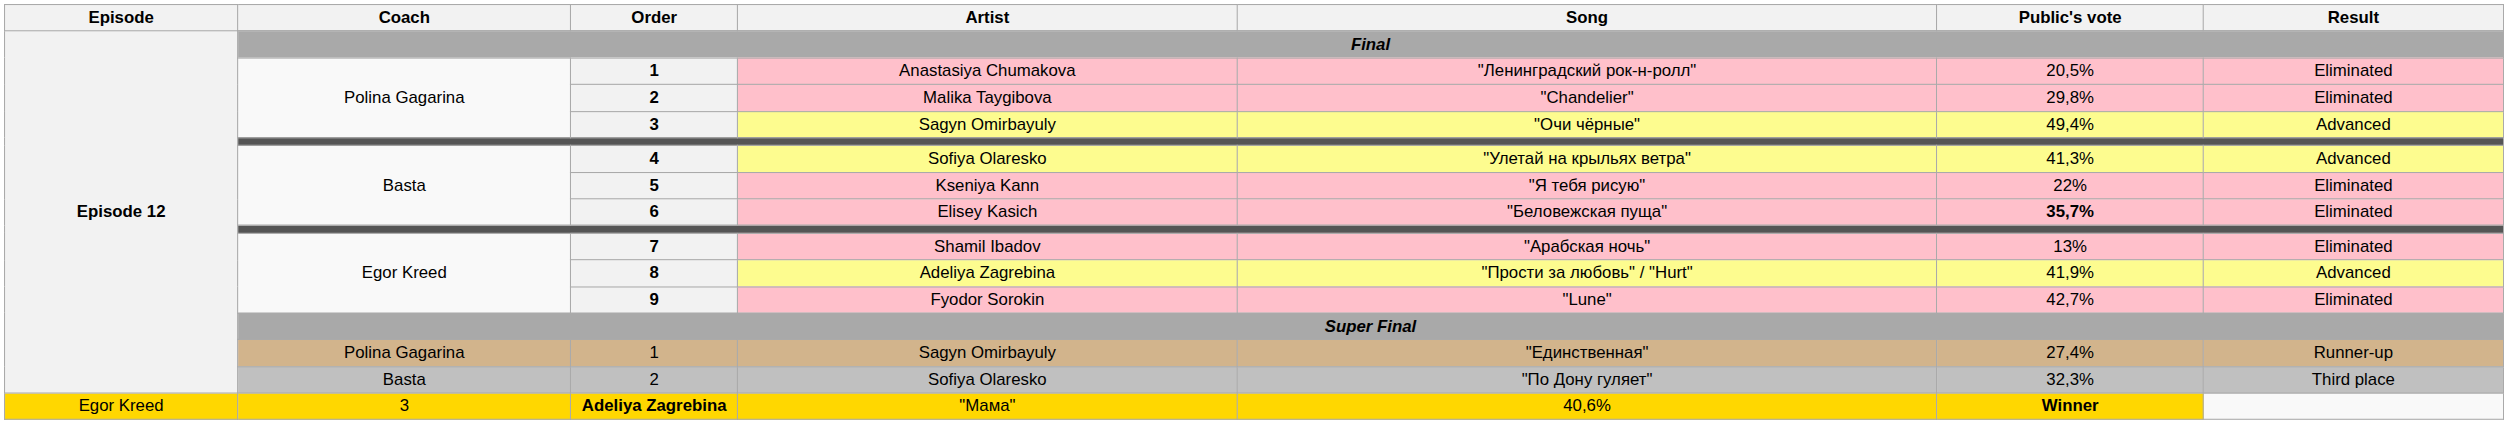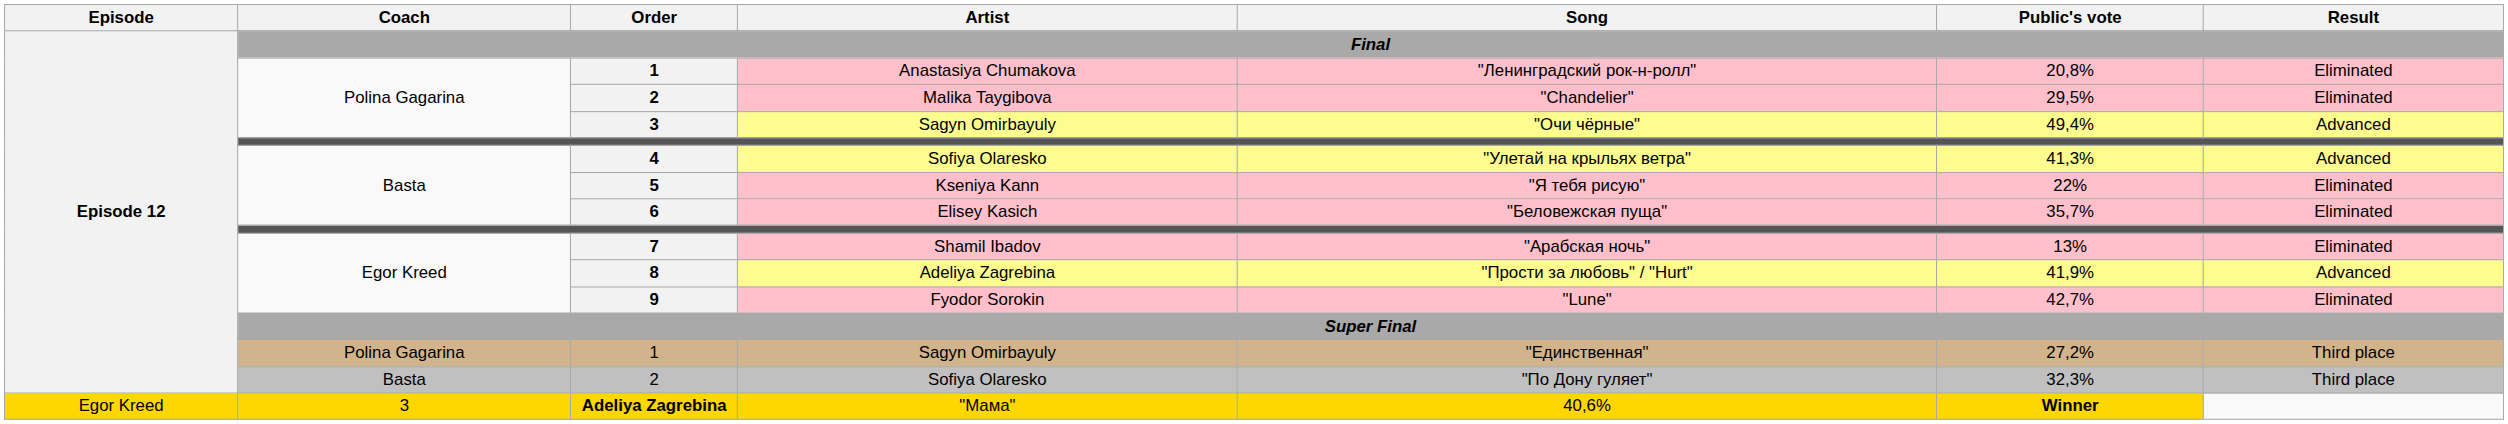 <table class="wikitable" style="text-align:center; width:120%;">
 <tr>
 <th style="width:07%;">Episode</th>
 <th style="width:10%;">Coach</th>
 <th style="width:05%;">Order</th>
 <th style="width:15%;">Artist</th>
 <th style="width:21%;">Song</th>
 <th style="width:08%;">Public's vote</th>
 <th style="width:09%;">Result</th>
 </tr>
 <tr>
 <th rowspan=17 scope="row">Episode 12 <br> </th>
 </tr>
 <tr>
 <td colspan=6 style = "background: darkgray"><strong><em>Final</em></strong></td>
 </tr>
 <tr>
 <td rowspan=3>Polina Gagarina</td>
 <th>1</th>
 <td style="background:pink;">Anastasiya Chumakova</td>
 <td style="background:pink;">"Ленинградский рок-н-ролл"</td>
-<td style="background:pink;">20,5%</td>
+<td style="background:pink;">20,8%</td>
 <td style="background:pink;">Eliminated</td>
 </tr>
 <tr>
 <th>2</th>
 <td style="background:pink;">Malika Taygibova</td>
 <td style="background:pink;">"Chandelier"</td>
-<td style="background:pink;">29,8%</td>
+<td style="background:pink;">29,5%</td>
 <td style="background:pink;">Eliminated</td>
 </tr>
 <tr>
 <th>3</th>
 <td style="background:#fdfc8f;">Sagyn Omirbayuly</td>
 <td style="background:#fdfc8f;">"Очи чёрные"</td>
 <td style="background:#fdfc8f;">49,4%</td>
 <td style="background:#fdfc8f;">Advanced</td>
 </tr>
 <tr>
 <td colspan=6 style="background:#555555;"></td>
 </tr>
 <tr>
 <td rowspan=3>Basta</td>
 <th>4</th>
 <td style="background:#fdfc8f;">Sofiya Olaresko</td>
 <td style="background:#fdfc8f;">"Улетай на крыльях ветра"</td>
 <td style="background:#fdfc8f;">41,3%</td>
 <td style="background:#fdfc8f;">Advanced</td>
 </tr>
 <tr>
 <th>5</th>
 <td style="background:pink;">Kseniya Kann</td>
 <td style="background:pink;">"Я тебя рисую"</td>
 <td style="background:pink;">22%</td>
 <td style="background:pink;">Eliminated</td>
 </tr>
 <tr>
 <th>6</th>
 <td style="background:pink;">Elisey Kasich</td>
 <td style="background:pink;">"Беловежская пуща"</td>
-<td style="background:pink;"><strong>35,7%</strong></td>
+<td style="background:pink;">35,7%</td>
 <td style="background:pink;">Eliminated</td>
 </tr>
 <tr>
 <td colspan=6 style="background:#555555;"></td>
 </tr>
 <tr>
 <td rowspan=3>Egor Kreed</td>
 <th>7</th>
 <td style="background:pink;">Shamil Ibadov</td>
 <td style="background:pink;">"Арабская ночь"</td>
 <td style="background:pink;">13%</td>
 <td style="background:pink;">Eliminated</td>
 </tr>
 <tr>
 <th>8</th>
 <td style="background:#fdfc8f;">Adeliya Zagrebina</td>
 <td style="background:#fdfc8f;">"Прости за любовь" / "Hurt"</td>
 <td style="background:#fdfc8f;">41,9%</td>
 <td style="background:#fdfc8f;">Advanced</td>
 </tr>
 <tr>
 <th>9</th>
 <td style="background:pink;">Fyodor Sorokin</td>
 <td style="background:pink;">"Lune"</td>
 <td style="background:pink;">42,7%</td>
 <td style="background:pink;">Eliminated</td>
 </tr>
 <tr>
 <td colspan = 6 style = "background: darkgray"><strong><em>Super Final</em></strong></td>
 </tr>
 <tr>
 </tr>
 <tr bgcolor="tan">
 <td>Polina Gagarina</td>
 <td>1</td>
 <td>Sagyn Omirbayuly</td>
 <td>"Единственная"</td>
-<td>27,4%</td>
-<td>Runner-up</td>
+<td>27,2%</td>
+<td>Third place</td>
 </tr>
 <tr bgcolor="silver">
 <td>Basta</td>
 <td>2</td>
 <td>Sofiya Olaresko</td>
 <td>"По Дону гуляет"</td>
 <td>32,3%</td>
 <td>Third place</td>
 </tr>
 <tr bgcolor="gold">
 <td>Egor Kreed</td>
 <td>3</td>
 <td><strong>Adeliya Zagrebina</strong></td>
 <td>"Мама"</td>
 <td>40,6%</td>
 <td><strong>Winner</strong></td>
 </tr>
 </table>
